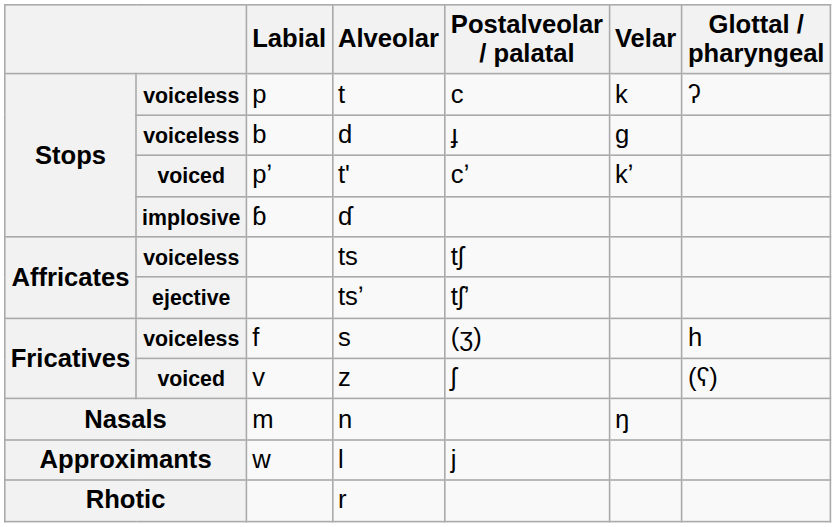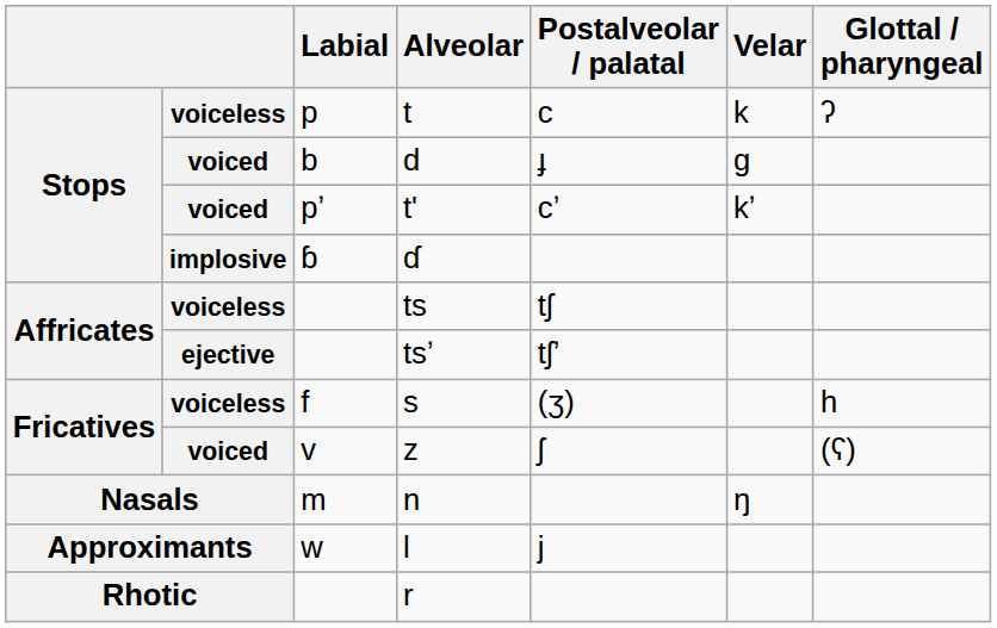 <table class="wikitable IPA">
 <tr>
 <th colspan=2></th>
 <th>Labial</th>
 <th>Alveolar</th>
 <th>Postalveolar<br>/ palatal</th>
 <th>Velar</th>
 <th>Glottal /<br>pharyngeal</th>
 </tr>
 <tr>
 <th rowspan=4>Stops</th>
 <th><small>voiceless</small></th>
 <td>p</td>
 <td>t</td>
 <td>c</td>
 <td>k</td>
 <td>ʔ</td>
 </tr>
 <tr>
-<th><small>voiceless</small></th>
+<th><small>voiced</small></th>
 <td>b</td>
 <td>d</td>
 <td>ɟ</td>
 <td>g</td>
 <td></td>
 </tr>
 <tr>
 <th><small>voiced</small></th>
 <td>pʼ</td>
 <td>t'</td>
 <td>cʼ</td>
 <td>kʼ</td>
 <td></td>
 </tr>
 <tr>
 <th><small>implosive</small></th>
 <td>ɓ</td>
 <td>ɗ</td>
 <td></td>
 <td></td>
 <td></td>
 </tr>
 <tr>
 <th rowspan=2>Affricates</th>
 <th><small>voiceless</small></th>
 <td></td>
 <td>ts</td>
 <td>tʃ</td>
 <td></td>
 <td></td>
 </tr>
 <tr>
 <th><small>ejective</small></th>
 <td></td>
 <td>tsʼ</td>
 <td>tʃʼ</td>
 <td></td>
 <td></td>
 </tr>
 <tr>
 <th rowspan=2>Fricatives</th>
 <th><small>voiceless</small></th>
 <td>f</td>
 <td>s</td>
 <td>(ʒ)</td>
 <td></td>
 <td>h</td>
 </tr>
 <tr>
 <th><small>voiced</small></th>
 <td>v</td>
 <td>z</td>
 <td>ʃ</td>
 <td></td>
 <td>(ʕ)</td>
 </tr>
 <tr>
 <th colspan=2>Nasals</th>
 <td>m</td>
 <td>n</td>
 <td></td>
 <td>ŋ</td>
 <td></td>
 </tr>
 <tr>
 <th colspan=2>Approximants</th>
 <td>w</td>
 <td>l</td>
 <td>j</td>
 <td></td>
 <td></td>
 </tr>
 <tr>
 <th colspan=2>Rhotic</th>
 <td></td>
 <td>r</td>
 <td></td>
 <td></td>
 <td></td>
 </tr>
 </table>
